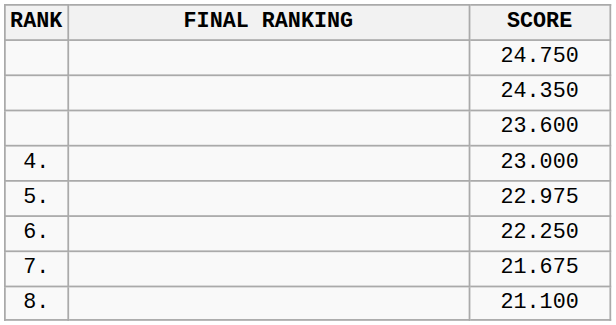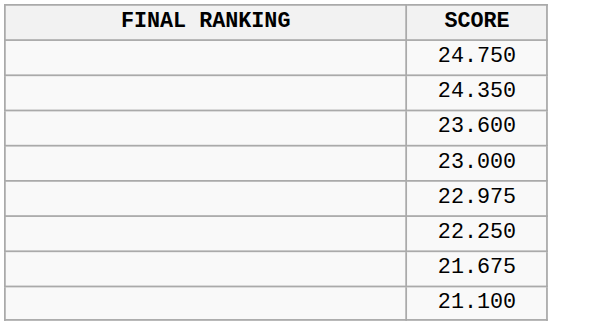 <table class="wikitable" style="font-size:95%;">
 <tr>
-<th>RANK</th>
 <th align="left" style="width: 18em">FINAL RANKING</th>
 <th align="center" style="width: 6em">SCORE</th>
 </tr>
 <tr>
-<td align="center"></td>
 <td></td>
 <td align="center">24.750</td>
 </tr>
 <tr>
-<td align="center"></td>
 <td></td>
 <td align="center">24.350</td>
 </tr>
 <tr>
-<td align="center"></td>
 <td></td>
 <td align="center">23.600</td>
 </tr>
 <tr>
-<td align="center">4.</td>
 <td></td>
 <td align="center">23.000</td>
 </tr>
 <tr>
-<td align="center">5.</td>
 <td></td>
 <td align="center">22.975</td>
 </tr>
 <tr>
-<td align="center">6.</td>
 <td></td>
 <td align="center">22.250</td>
 </tr>
 <tr>
-<td align="center">7.</td>
 <td></td>
 <td align="center">21.675</td>
 </tr>
 <tr>
-<td align="center">8.</td>
 <td></td>
 <td align="center">21.100</td>
 </tr>
 </table>
